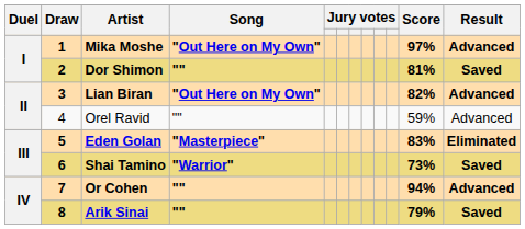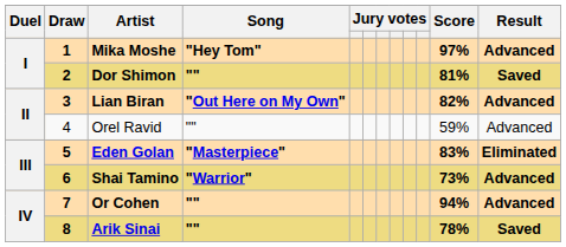 <table class="sortable wikitable" style="margin: 1em auto 1em auto; text-align:center; font-size:90%; line-height:18px;">
 <tr>
 </tr>
 <tr>
 <th rowspan="2" class="unsortable">Duel</th>
 <th rowspan="2">Draw</th>
 <th rowspan="2">Artist</th>
 <th rowspan="2">Song</th>
 <th colspan="6" class="unsortable">Jury votes</th>
 <th rowspan="2">Score</th>
 <th rowspan="2">Result</th>
 </tr>
 <tr>
 <th class="unsortable"></th>
 <th class="unsortable"></th>
 <th class="unsortable"></th>
 <th class="unsortable"></th>
 <th class="unsortable"></th>
 <th class="unsortable"></th>
 </tr>
 <tr style="font-weight:bold; background:navajowhite;">
 <th rowspan="2">I</th>
 <td>1</td>
 <td align="left">Mika Moshe</td>
-<td align="left">"<a href='#'>Out Here on My Own</a>"</td>
+<td align="left">"Hey Tom"</td>
 <td></td>
 <td></td>
 <td></td>
 <td></td>
 <td></td>
 <td></td>
 <td>97%</td>
 <td>Advanced</td>
 </tr>
 <tr style="font-weight:bold; background:#eedc82;">
 <td>2</td>
 <td align="left">Dor Shimon</td>
 <td align="left">""</td>
 <td></td>
 <td></td>
 <td></td>
 <td></td>
 <td></td>
 <td></td>
 <td>81%</td>
 <td>Saved</td>
 </tr>
 <tr style="font-weight:bold; background:navajowhite;">
 <th rowspan="2">II</th>
 <td>3</td>
 <td align="left">Lian Biran</td>
 <td align="left">"<a href='#'>Out Here on My Own</a>"</td>
 <td></td>
 <td></td>
 <td></td>
 <td></td>
 <td></td>
 <td></td>
 <td>82%</td>
 <td>Advanced</td>
 </tr>
 <tr>
 <td>4</td>
 <td align="left">Orel Ravid</td>
 <td align="left">""</td>
 <td></td>
 <td></td>
 <td></td>
 <td></td>
 <td></td>
 <td></td>
 <td>59%</td>
 <td>Advanced</td>
 </tr>
 <tr style="font-weight:bold; background:navajowhite;">
 <th rowspan="2">III</th>
 <td>5</td>
 <td align="left"><a href='#'>Eden Golan</a></td>
 <td align="left">"<a href='#'>Masterpiece</a>"</td>
 <td></td>
 <td></td>
 <td></td>
 <td></td>
 <td></td>
 <td></td>
 <td>83%</td>
 <td>Eliminated</td>
 </tr>
 <tr style="font-weight:bold; background:#eedc82;">
 <td>6</td>
 <td align="left">Shai Tamino</td>
 <td align="left">"<a href='#'>Warrior</a>"</td>
 <td></td>
 <td></td>
 <td></td>
 <td></td>
 <td></td>
 <td></td>
 <td>73%</td>
-<td>Saved</td>
+<td>Advanced</td>
 </tr>
 <tr style="font-weight:bold; background:navajowhite;">
 <th rowspan="2">IV</th>
 <td>7</td>
 <td align="left">Or Cohen</td>
 <td align="left">""</td>
 <td></td>
 <td></td>
 <td></td>
 <td></td>
 <td></td>
 <td></td>
 <td>94%</td>
 <td>Advanced</td>
 </tr>
 <tr style="font-weight:bold; background:#eedc82;">
 <td>8</td>
 <td align="left"><a href='#'>Arik Sinai</a></td>
 <td align="left">""</td>
 <td></td>
 <td></td>
 <td></td>
 <td></td>
 <td></td>
 <td></td>
-<td>79%</td>
+<td>78%</td>
 <td>Saved</td>
 </tr>
 </table>
